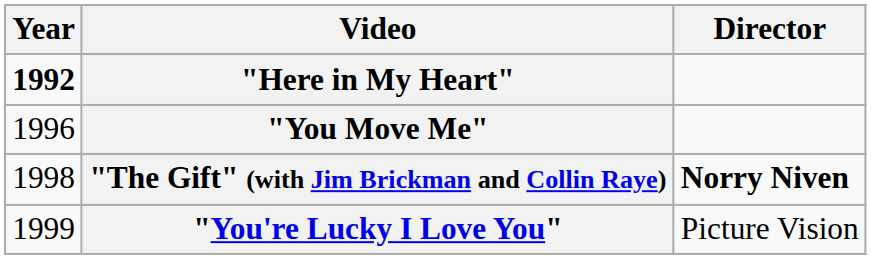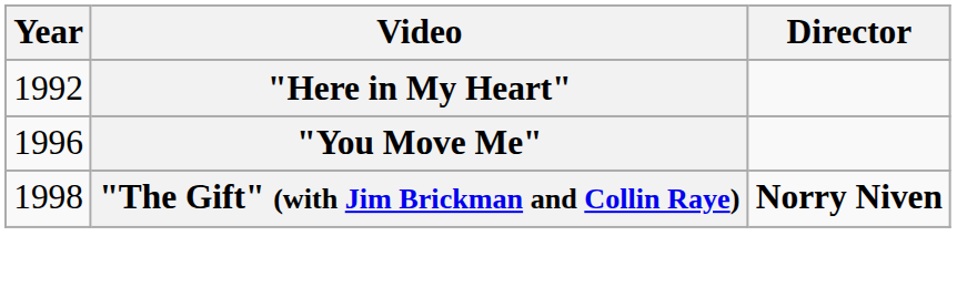 <table class="wikitable plainrowheaders">
 <tr>
 <th>Year</th>
 <th>Video</th>
 <th>Director</th>
 </tr>
 <tr>
-<td><strong>1992</strong></td>
+<td>1992</td>
 <th scope="row">"Here in My Heart"</th>
 <td></td>
 </tr>
 <tr>
 <td>1996</td>
 <th scope="row">"You Move Me"</th>
 <td></td>
 </tr>
 <tr>
 <td>1998</td>
 <th scope="row">"The Gift" <small>(with <a href='#'>Jim Brickman</a> and <a href='#'>Collin Raye</a>)</small></th>
 <td><strong>Norry Niven</strong></td>
 </tr>
-<tr>
-<td>1999</td>
-<th scope="row">"<a href='#'>You're Lucky I Love You</a>"</th>
-<td>Picture Vision</td>
-</tr>
 </table>
